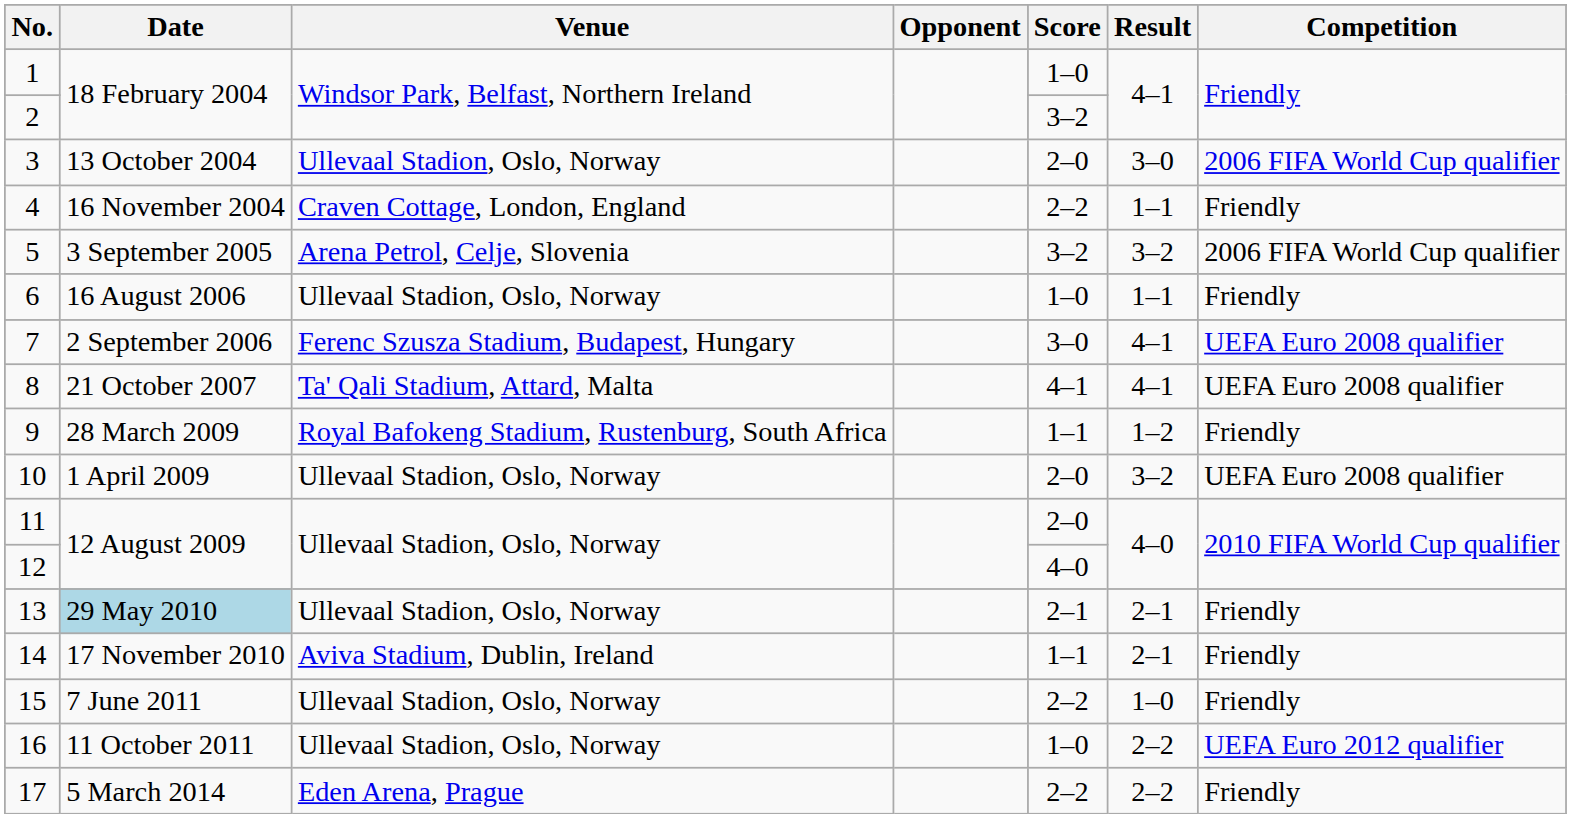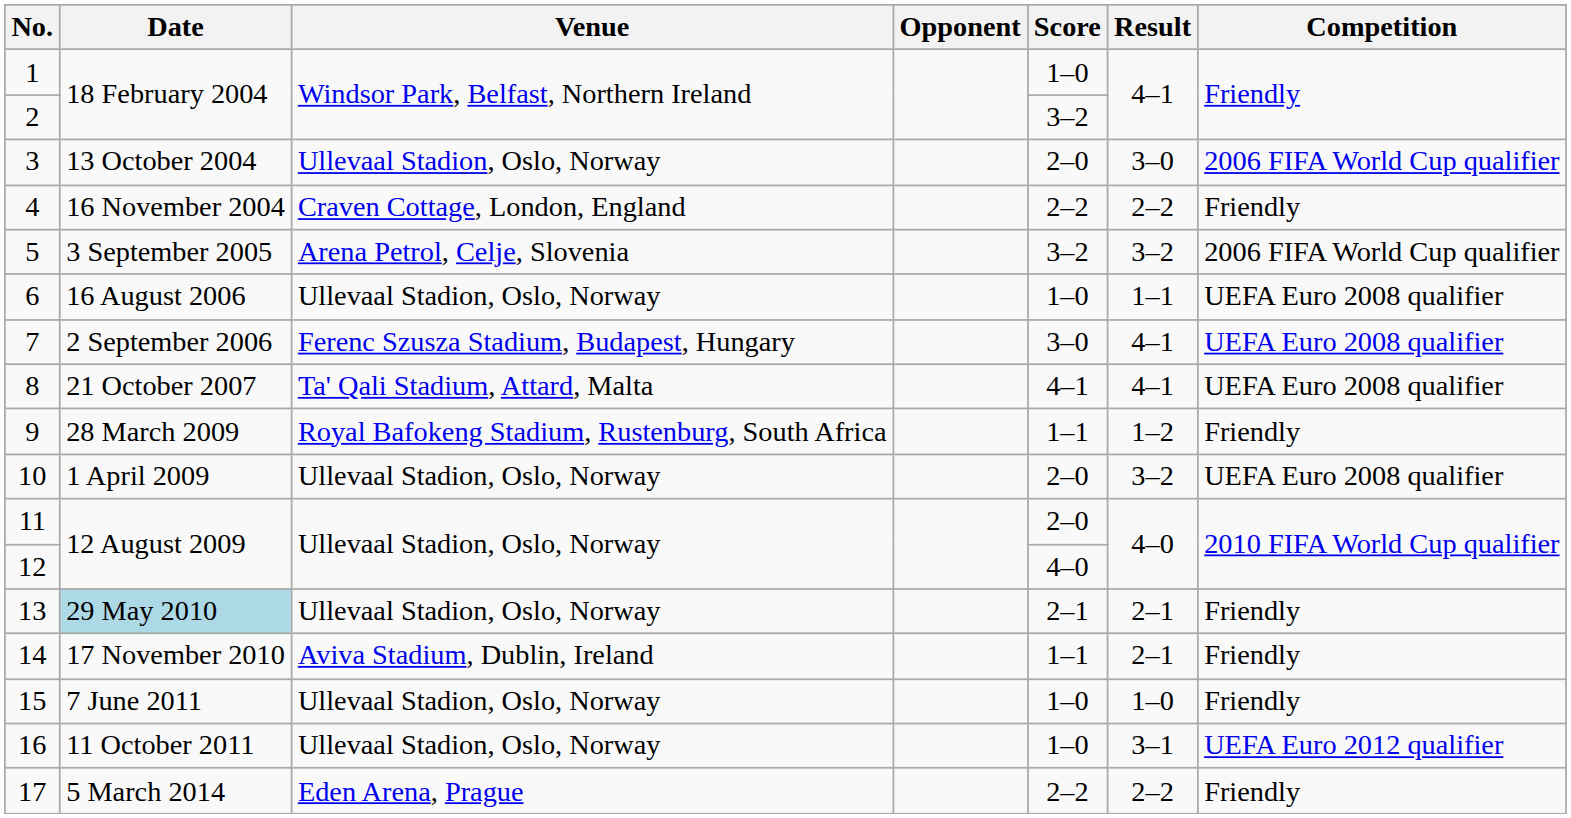 <table class="wikitable sortable">
 <tr>
 <th scope="col">No.</th>
 <th scope="col">Date</th>
 <th scope="col">Venue</th>
 <th scope="col">Opponent</th>
 <th scope="col">Score</th>
 <th scope="col">Result</th>
 <th scope="col">Competition</th>
 </tr>
 <tr>
 <td align="center">1</td>
 <td rowspan="2">18 February 2004</td>
 <td rowspan="2"><a href='#'>Windsor Park</a>, <a href='#'>Belfast</a>, Northern Ireland</td>
 <td rowspan="2"></td>
 <td align="center">1–0</td>
 <td rowspan="2" align=center>4–1</td>
 <td rowspan="2"><a href='#'>Friendly</a></td>
 </tr>
 <tr>
 <td align="center">2</td>
 <td align="center">3–2</td>
 </tr>
 <tr>
 <td align="center">3</td>
 <td>13 October 2004</td>
 <td><a href='#'>Ullevaal Stadion</a>, Oslo, Norway</td>
 <td></td>
 <td align="center">2–0</td>
 <td align="center">3–0</td>
 <td><a href='#'>2006 FIFA World Cup qualifier</a></td>
 </tr>
 <tr>
 <td align="center">4</td>
 <td>16 November 2004</td>
 <td><a href='#'>Craven Cottage</a>, London, England</td>
 <td></td>
 <td align="center">2–2</td>
-<td align="center">1–1</td>
+<td align="center">2–2</td>
 <td>Friendly</td>
 </tr>
 <tr>
 <td align="center">5</td>
 <td>3 September 2005</td>
 <td><a href='#'>Arena Petrol</a>, <a href='#'>Celje</a>, Slovenia</td>
 <td></td>
 <td align="center">3–2</td>
 <td align="center">3–2</td>
 <td>2006 FIFA World Cup qualifier</td>
 </tr>
 <tr>
 <td align="center">6</td>
 <td>16 August 2006</td>
 <td>Ullevaal Stadion, Oslo, Norway</td>
 <td></td>
 <td align="center">1–0</td>
 <td align="center">1–1</td>
-<td>Friendly</td>
+<td>UEFA Euro 2008 qualifier</td>
 </tr>
 <tr>
 <td align="center">7</td>
 <td>2 September 2006</td>
 <td><a href='#'>Ferenc Szusza Stadium</a>, <a href='#'>Budapest</a>, Hungary</td>
 <td></td>
 <td align="center">3–0</td>
 <td align="center">4–1</td>
 <td><a href='#'>UEFA Euro 2008 qualifier</a></td>
 </tr>
 <tr>
 <td align="center">8</td>
 <td>21 October 2007</td>
 <td><a href='#'>Ta' Qali Stadium</a>, <a href='#'>Attard</a>, Malta</td>
 <td></td>
 <td align="center">4–1</td>
 <td align="center">4–1</td>
 <td>UEFA Euro 2008 qualifier</td>
 </tr>
 <tr>
 <td align="center">9</td>
 <td>28 March 2009</td>
 <td><a href='#'>Royal Bafokeng Stadium</a>, <a href='#'>Rustenburg</a>, South Africa</td>
 <td></td>
 <td align="center">1–1</td>
 <td align="center">1–2</td>
 <td>Friendly</td>
 </tr>
 <tr>
 <td align="center">10</td>
 <td>1 April 2009</td>
 <td>Ullevaal Stadion, Oslo, Norway</td>
 <td></td>
 <td align="center">2–0</td>
 <td align="center">3–2</td>
 <td>UEFA Euro 2008 qualifier</td>
 </tr>
 <tr>
 <td align="center">11</td>
 <td rowspan="2">12 August 2009</td>
 <td rowspan="2">Ullevaal Stadion, Oslo, Norway</td>
 <td rowspan="2"></td>
 <td align="center">2–0</td>
 <td rowspan="2" align=center>4–0</td>
 <td rowspan="2"><a href='#'>2010 FIFA World Cup qualifier</a></td>
 </tr>
 <tr>
 <td align="center">12</td>
 <td align="center">4–0</td>
 </tr>
 <tr>
 <td align="center">13</td>
 <td style="background: lightblue;">29 May 2010</td>
 <td>Ullevaal Stadion, Oslo, Norway</td>
 <td></td>
 <td align="center">2–1</td>
 <td align="center">2–1</td>
 <td>Friendly</td>
 </tr>
 <tr>
 <td align="center">14</td>
 <td>17 November 2010</td>
 <td><a href='#'>Aviva Stadium</a>, Dublin, Ireland</td>
 <td></td>
 <td align="center">1–1</td>
 <td align="center">2–1</td>
 <td>Friendly</td>
 </tr>
 <tr>
 <td align="center">15</td>
 <td>7 June 2011</td>
 <td>Ullevaal Stadion, Oslo, Norway</td>
 <td></td>
-<td align="center">2–2</td>
+<td align="center">1–0</td>
 <td align="center">1–0</td>
 <td>Friendly</td>
 </tr>
 <tr>
 <td align="center">16</td>
 <td>11 October 2011</td>
 <td>Ullevaal Stadion, Oslo, Norway</td>
 <td></td>
 <td align="center">1–0</td>
-<td align="center">2–2</td>
+<td align="center">3–1</td>
 <td><a href='#'>UEFA Euro 2012 qualifier</a></td>
 </tr>
 <tr>
 <td align="center">17</td>
 <td>5 March 2014</td>
 <td><a href='#'>Eden Arena</a>, <a href='#'>Prague</a></td>
 <td></td>
 <td align="center">2–2</td>
 <td align="center">2–2</td>
 <td>Friendly</td>
 </tr>
 </table>
